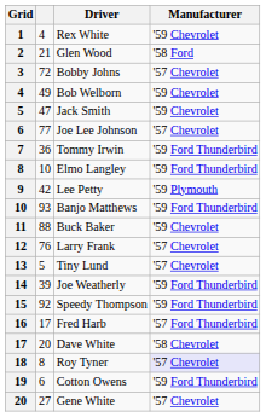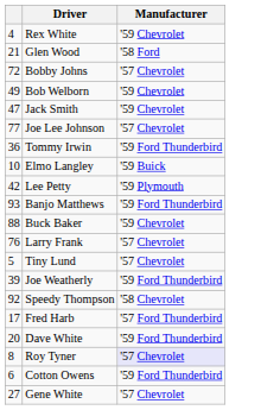 <table class="wikitable">
 <tr>
-<th>Grid</th>
 <th></th>
 <th>Driver</th>
 <th>Manufacturer</th>
 </tr>
 <tr>
-<th>1</th>
 <td>4</td>
 <td>Rex White</td>
 <td>'59 <a href='#'>Chevrolet</a></td>
 </tr>
 <tr>
-<th>2</th>
 <td>21</td>
 <td>Glen Wood</td>
 <td>'58 <a href='#'>Ford</a></td>
 </tr>
 <tr>
-<th>3</th>
 <td>72</td>
 <td>Bobby Johns</td>
 <td>'57 <a href='#'>Chevrolet</a></td>
 </tr>
 <tr>
-<th>4</th>
 <td>49</td>
 <td>Bob Welborn</td>
 <td>'59 <a href='#'>Chevrolet</a></td>
 </tr>
 <tr>
-<th>5</th>
 <td>47</td>
 <td>Jack Smith</td>
 <td>'59 <a href='#'>Chevrolet</a></td>
 </tr>
 <tr>
-<th>6</th>
 <td>77</td>
 <td>Joe Lee Johnson</td>
 <td>'57 <a href='#'>Chevrolet</a></td>
 </tr>
 <tr>
-<th>7</th>
 <td>36</td>
 <td>Tommy Irwin</td>
 <td>'59 <a href='#'>Ford Thunderbird</a></td>
 </tr>
 <tr>
-<th>8</th>
 <td>10</td>
 <td>Elmo Langley</td>
-<td>'59 <a href='#'>Ford Thunderbird</a></td>
+<td>'59 <a href='#'>Buick</a></td>
 </tr>
 <tr>
-<th>9</th>
 <td>42</td>
 <td>Lee Petty</td>
 <td>'59 <a href='#'>Plymouth</a></td>
 </tr>
 <tr>
-<th>10</th>
 <td>93</td>
 <td>Banjo Matthews</td>
 <td>'59 <a href='#'>Ford Thunderbird</a></td>
 </tr>
 <tr>
-<th>11</th>
 <td>88</td>
 <td>Buck Baker</td>
 <td>'59 <a href='#'>Chevrolet</a></td>
 </tr>
 <tr>
-<th>12</th>
 <td>76</td>
 <td>Larry Frank</td>
 <td>'57 <a href='#'>Chevrolet</a></td>
 </tr>
 <tr>
-<th>13</th>
 <td>5</td>
 <td>Tiny Lund</td>
 <td>'57 <a href='#'>Chevrolet</a></td>
 </tr>
 <tr>
-<th>14</th>
 <td>39</td>
 <td>Joe Weatherly</td>
 <td>'59 <a href='#'>Ford Thunderbird</a></td>
 </tr>
 <tr>
-<th>15</th>
 <td>92</td>
 <td>Speedy Thompson</td>
-<td>'59 <a href='#'>Ford Thunderbird</a></td>
+<td>'58 <a href='#'>Chevrolet</a></td>
 </tr>
 <tr>
-<th>16</th>
 <td>17</td>
 <td>Fred Harb</td>
 <td>'57 <a href='#'>Ford Thunderbird</a></td>
 </tr>
 <tr>
-<th>17</th>
 <td>20</td>
 <td>Dave White</td>
-<td>'58 <a href='#'>Chevrolet</a></td>
+<td>'59 <a href='#'>Ford Thunderbird</a></td>
 </tr>
 <tr>
-<th>18</th>
 <td>8</td>
 <td>Roy Tyner</td>
 <td style="background: lavender;">'57 <a href='#'>Chevrolet</a></td>
 </tr>
 <tr>
-<th>19</th>
 <td>6</td>
 <td>Cotton Owens</td>
 <td>'59 <a href='#'>Ford Thunderbird</a></td>
 </tr>
 <tr>
-<th>20</th>
 <td>27</td>
 <td>Gene White</td>
 <td>'57 <a href='#'>Chevrolet</a></td>
 </tr>
 </table>
